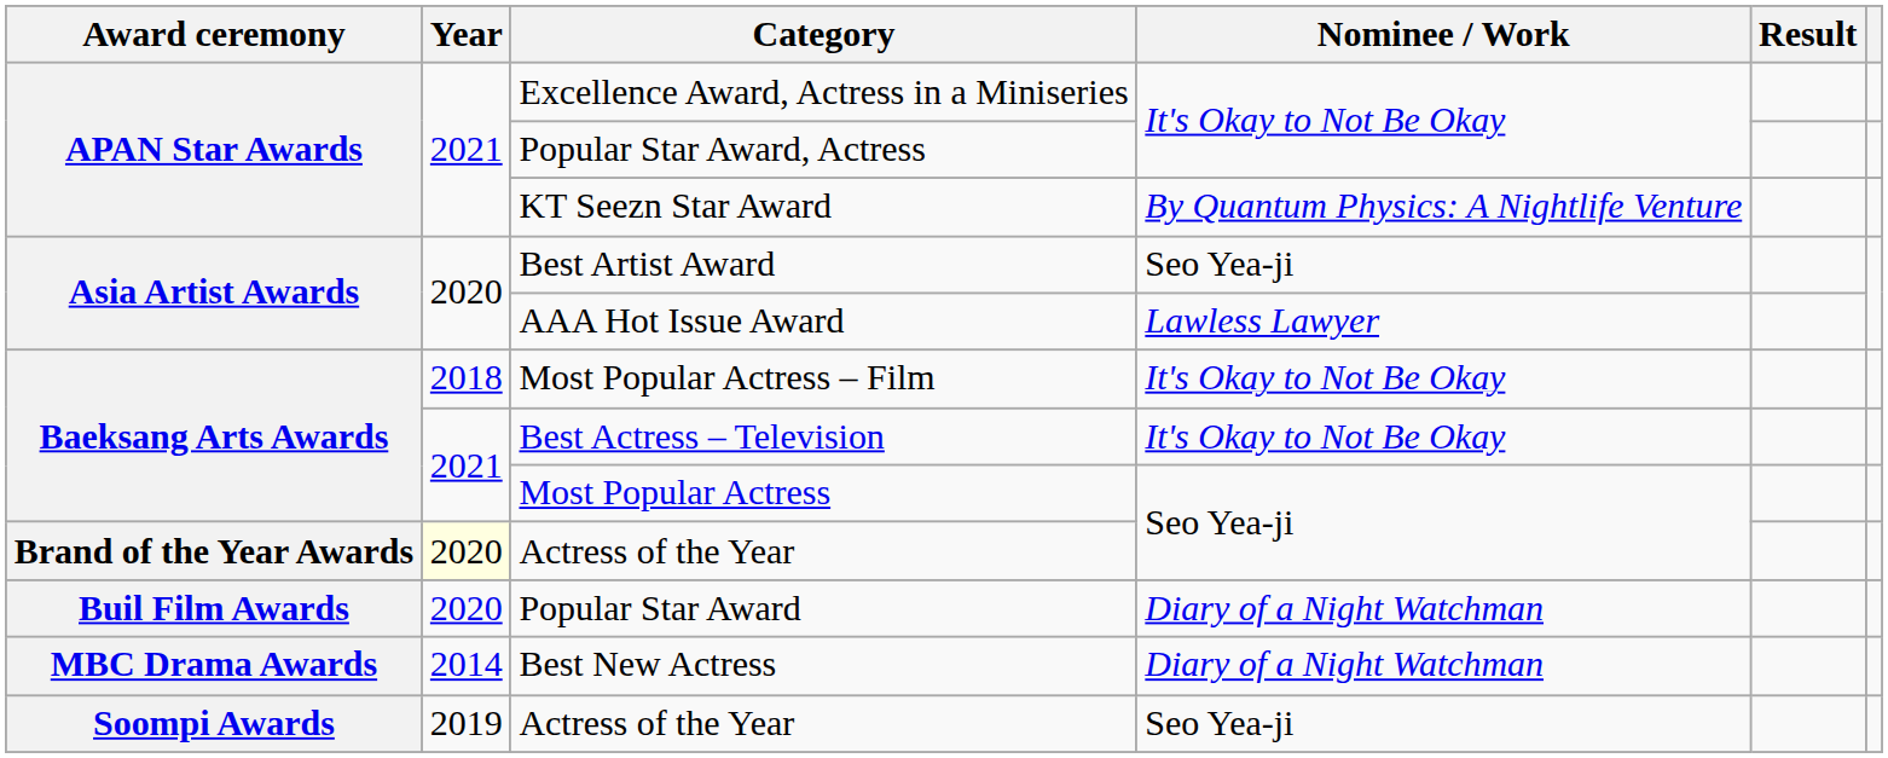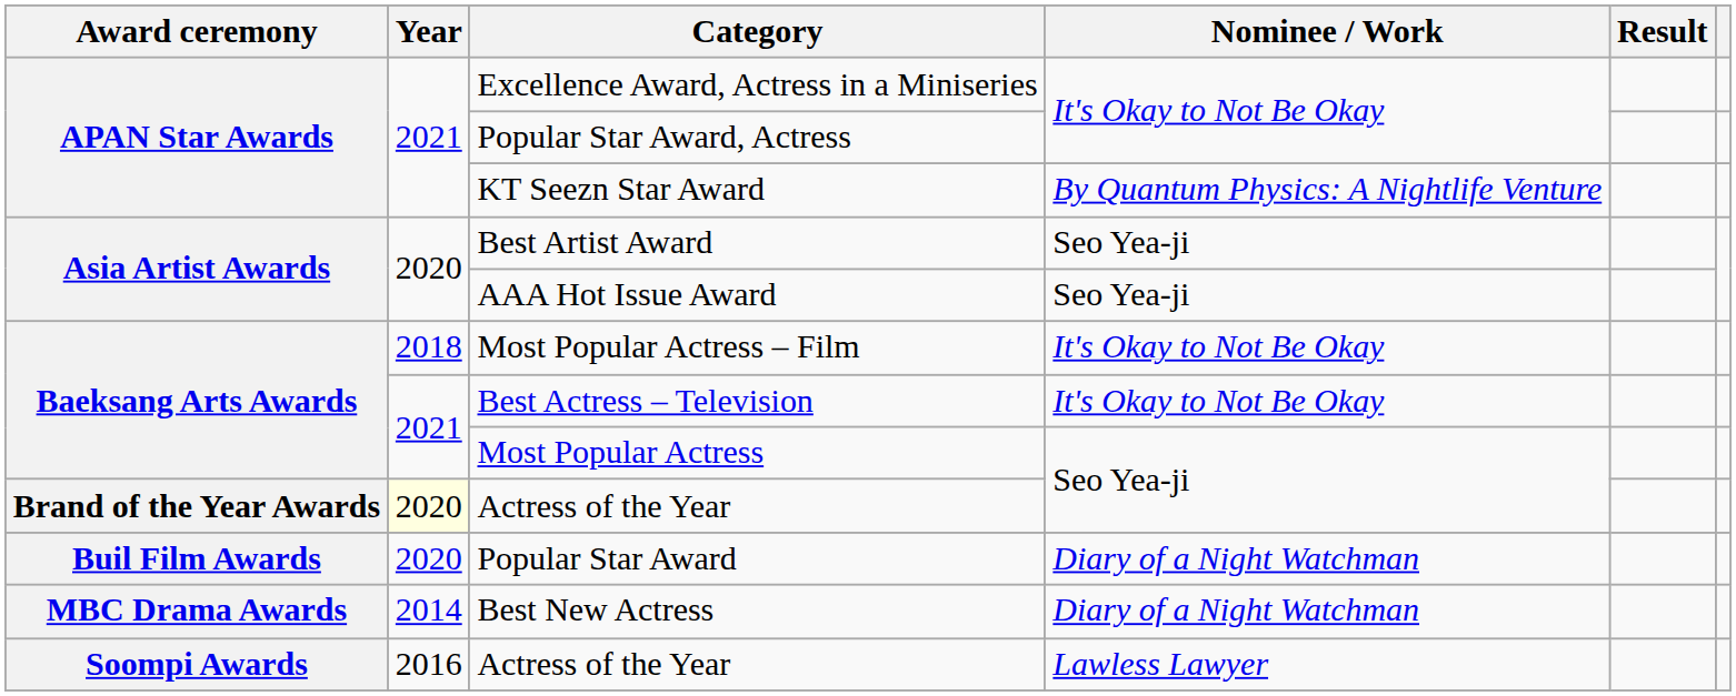 <table class="wikitable plainrowheaders sortable">
 <tr>
 <th scope="col">Award ceremony</th>
 <th scope="col">Year</th>
 <th scope="col">Category</th>
 <th scope="col">Nominee / Work</th>
 <th scope="col">Result</th>
 <th scope="col" class="unsortable"></th>
 </tr>
 <tr>
 <th scope="row" rowspan="3"><a href='#'>APAN Star Awards</a></th>
 <td rowspan="3" style="text-align:center"><a href='#'>2021</a></td>
 <td>Excellence Award, Actress in a Miniseries</td>
 <td rowspan="2"><em><a href='#'>It's Okay to Not Be Okay</a></em></td>
 <td></td>
 <td style="text-align:center"></td>
 </tr>
 <tr>
 <td>Popular Star Award, Actress</td>
 <td></td>
 <td style="text-align:center"></td>
 </tr>
 <tr>
 <td>KT Seezn Star Award</td>
 <td><em><a href='#'>By Quantum Physics: A Nightlife Venture</a></em></td>
 <td></td>
 <td style="text-align:center"></td>
 </tr>
 <tr>
 <th scope="row" rowspan="2"><a href='#'>Asia Artist Awards</a></th>
 <td rowspan="2" style="text-align:center">2020</td>
 <td>Best Artist Award</td>
 <td>Seo Yea-ji</td>
 <td></td>
 <td rowspan="2" style="text-align:center"></td>
 </tr>
 <tr>
 <td>AAA Hot Issue Award</td>
-<td><em><a href='#'>Lawless Lawyer</a></em></td>
+<td>Seo Yea-ji</td>
 <td></td>
 </tr>
 <tr>
 <th scope="row" rowspan="3"><a href='#'>Baeksang Arts Awards</a></th>
 <td style="text-align:center"><a href='#'>2018</a></td>
 <td>Most Popular Actress – Film</td>
 <td><em><a href='#'>It's Okay to Not Be Okay</a></em></td>
 <td></td>
 <td style="text-align:center"></td>
 </tr>
 <tr>
 <td rowspan="2" style="text-align:center"><a href='#'>2021</a></td>
 <td><a href='#'>Best Actress – Television</a></td>
 <td><em><a href='#'>It's Okay to Not Be Okay</a></em></td>
 <td></td>
 <td style="text-align:center"></td>
 </tr>
 <tr>
 <td><a href='#'>Most Popular Actress</a></td>
 <td rowspan="2">Seo Yea-ji</td>
 <td></td>
 <td style="text-align:center"></td>
 </tr>
 <tr>
 <th scope="row">Brand of the Year Awards</th>
 <td style="background: lightyellow; text-align:center">2020</td>
 <td>Actress of the Year</td>
 <td></td>
 <td style="text-align:center"></td>
 </tr>
 <tr>
 <th scope="row"><a href='#'>Buil Film Awards</a></th>
 <td style="text-align:center"><a href='#'>2020</a></td>
 <td>Popular Star Award</td>
 <td><em><a href='#'>Diary of a Night Watchman</a></em></td>
 <td></td>
 <td style="text-align:center"></td>
 </tr>
 <tr>
 <th scope="row"><a href='#'>MBC Drama Awards</a></th>
 <td style="text-align:center"><a href='#'>2014</a></td>
 <td>Best New Actress</td>
 <td><em><a href='#'>Diary of a Night Watchman</a></em></td>
 <td></td>
 <td style="text-align:center"></td>
 </tr>
 <tr>
 <th scope="row"><a href='#'>Soompi Awards</a></th>
-<td style="text-align:center">2019</td>
+<td style="text-align:center">2016</td>
 <td>Actress of the Year</td>
-<td>Seo Yea-ji</td>
+<td><em><a href='#'>Lawless Lawyer</a></em></td>
 <td></td>
 <td style="text-align:center"></td>
 </tr>
 </table>
